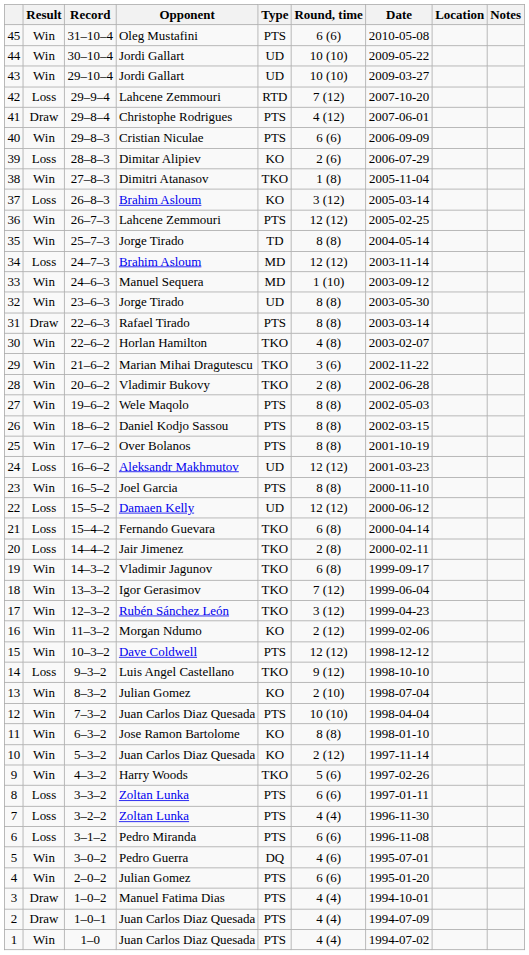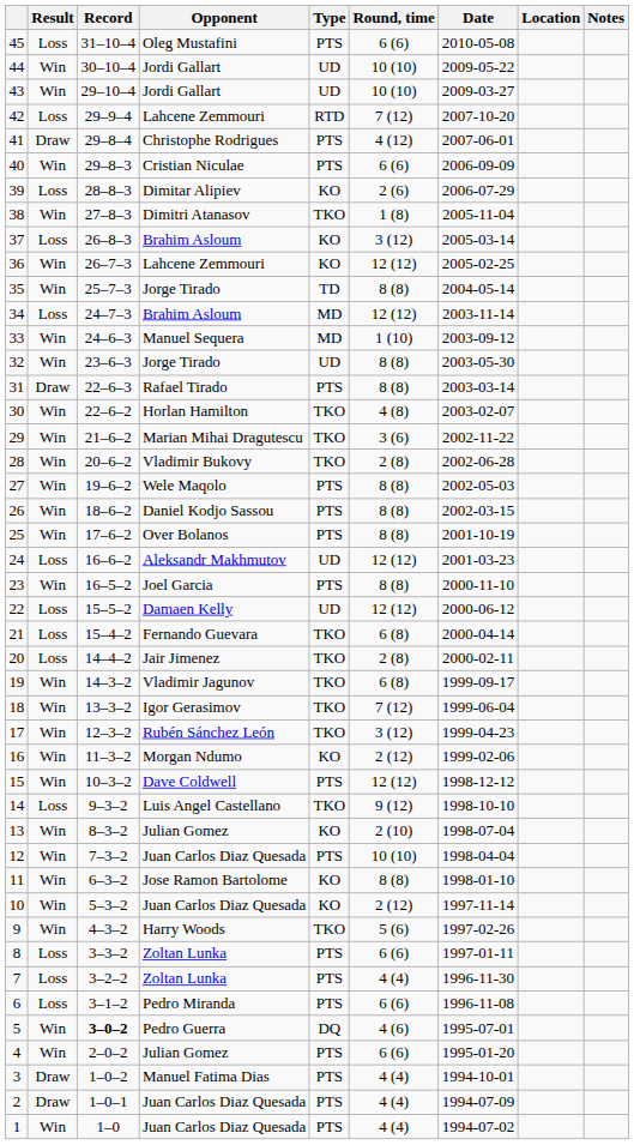 <table class=wikitable style=text-align:center>
 <tr>
 <th></th>
 <th>Result</th>
 <th>Record</th>
 <th>Opponent</th>
 <th>Type</th>
 <th>Round, time</th>
 <th>Date</th>
 <th>Location</th>
 <th>Notes</th>
 </tr>
 <tr>
 <td>45</td>
-<td>Win</td>
+<td>Loss</td>
 <td>31–10–4</td>
 <td align=left>Oleg Mustafini</td>
 <td>PTS</td>
 <td>6 (6)</td>
 <td>2010-05-08</td>
 <td align=left></td>
 <td align=left></td>
 </tr>
 <tr>
 <td>44</td>
 <td>Win</td>
 <td>30–10–4</td>
 <td align=left>Jordi Gallart</td>
 <td>UD</td>
 <td>10 (10)</td>
 <td>2009-05-22</td>
 <td align=left></td>
 <td align=left></td>
 </tr>
 <tr>
 <td>43</td>
 <td>Win</td>
 <td>29–10–4</td>
 <td align=left>Jordi Gallart</td>
 <td>UD</td>
 <td>10 (10)</td>
 <td>2009-03-27</td>
 <td align=left></td>
 <td align=left></td>
 </tr>
 <tr>
 <td>42</td>
 <td>Loss</td>
 <td>29–9–4</td>
 <td align=left>Lahcene Zemmouri</td>
 <td>RTD</td>
 <td>7 (12)</td>
 <td>2007-10-20</td>
 <td align=left></td>
 <td align=left></td>
 </tr>
 <tr>
 <td>41</td>
 <td>Draw</td>
 <td>29–8–4</td>
 <td align=left>Christophe Rodrigues</td>
 <td>PTS</td>
 <td>4 (12)</td>
 <td>2007-06-01</td>
 <td align=left></td>
 <td align=left></td>
 </tr>
 <tr>
 <td>40</td>
 <td>Win</td>
 <td>29–8–3</td>
 <td align=left>Cristian Niculae</td>
 <td>PTS</td>
 <td>6 (6)</td>
 <td>2006-09-09</td>
 <td align=left></td>
 <td align=left></td>
 </tr>
 <tr>
 <td>39</td>
 <td>Loss</td>
 <td>28–8–3</td>
 <td align=left>Dimitar Alipiev</td>
 <td>KO</td>
 <td>2 (6)</td>
 <td>2006-07-29</td>
 <td align=left></td>
 <td align=left></td>
 </tr>
 <tr>
 <td>38</td>
 <td>Win</td>
 <td>27–8–3</td>
 <td align=left>Dimitri Atanasov</td>
 <td>TKO</td>
 <td>1 (8)</td>
 <td>2005-11-04</td>
 <td align=left></td>
 <td align=left></td>
 </tr>
 <tr>
 <td>37</td>
 <td>Loss</td>
 <td>26–8–3</td>
 <td align=left><a href='#'>Brahim Asloum</a></td>
 <td>KO</td>
 <td>3 (12)</td>
 <td>2005-03-14</td>
 <td align=left></td>
 <td align=left></td>
 </tr>
 <tr>
 <td>36</td>
 <td>Win</td>
 <td>26–7–3</td>
 <td align=left>Lahcene Zemmouri</td>
-<td>PTS</td>
+<td>KO</td>
 <td>12 (12)</td>
 <td>2005-02-25</td>
 <td align=left></td>
 <td align=left></td>
 </tr>
 <tr>
 <td>35</td>
 <td>Win</td>
 <td>25–7–3</td>
 <td align=left>Jorge Tirado</td>
 <td>TD</td>
 <td>8 (8)</td>
 <td>2004-05-14</td>
 <td align=left></td>
 <td align=left></td>
 </tr>
 <tr>
 <td>34</td>
 <td>Loss</td>
 <td>24–7–3</td>
 <td align=left><a href='#'>Brahim Asloum</a></td>
 <td>MD</td>
 <td>12 (12)</td>
 <td>2003-11-14</td>
 <td align=left></td>
 <td align=left></td>
 </tr>
 <tr>
 <td>33</td>
 <td>Win</td>
 <td>24–6–3</td>
 <td align=left>Manuel Sequera</td>
 <td>MD</td>
 <td>1 (10)</td>
 <td>2003-09-12</td>
 <td align=left></td>
 <td align=left></td>
 </tr>
 <tr>
 <td>32</td>
 <td>Win</td>
 <td>23–6–3</td>
 <td align=left>Jorge Tirado</td>
 <td>UD</td>
 <td>8 (8)</td>
 <td>2003-05-30</td>
 <td align=left></td>
 <td align=left></td>
 </tr>
 <tr>
 <td>31</td>
 <td>Draw</td>
 <td>22–6–3</td>
 <td align=left>Rafael Tirado</td>
 <td>PTS</td>
 <td>8 (8)</td>
 <td>2003-03-14</td>
 <td align=left></td>
 <td align=left></td>
 </tr>
 <tr>
 <td>30</td>
 <td>Win</td>
 <td>22–6–2</td>
 <td align=left>Horlan Hamilton</td>
 <td>TKO</td>
 <td>4 (8)</td>
 <td>2003-02-07</td>
 <td align=left></td>
 <td align=left></td>
 </tr>
 <tr>
 <td>29</td>
 <td>Win</td>
 <td>21–6–2</td>
 <td align=left>Marian Mihai Dragutescu</td>
 <td>TKO</td>
 <td>3 (6)</td>
 <td>2002-11-22</td>
 <td align=left></td>
 <td align=left></td>
 </tr>
 <tr>
 <td>28</td>
 <td>Win</td>
 <td>20–6–2</td>
 <td align=left>Vladimir Bukovy</td>
 <td>TKO</td>
 <td>2 (8)</td>
 <td>2002-06-28</td>
 <td align=left></td>
 <td align=left></td>
 </tr>
 <tr>
 <td>27</td>
 <td>Win</td>
 <td>19–6–2</td>
 <td align=left>Wele Maqolo</td>
 <td>PTS</td>
 <td>8 (8)</td>
 <td>2002-05-03</td>
 <td align=left></td>
 <td align=left></td>
 </tr>
 <tr>
 <td>26</td>
 <td>Win</td>
 <td>18–6–2</td>
 <td align=left>Daniel Kodjo Sassou</td>
 <td>PTS</td>
 <td>8 (8)</td>
 <td>2002-03-15</td>
 <td align=left></td>
 <td align=left></td>
 </tr>
 <tr>
 <td>25</td>
 <td>Win</td>
 <td>17–6–2</td>
 <td align=left>Over Bolanos</td>
 <td>PTS</td>
 <td>8 (8)</td>
 <td>2001-10-19</td>
 <td align=left></td>
 <td align=left></td>
 </tr>
 <tr>
 <td>24</td>
 <td>Loss</td>
 <td>16–6–2</td>
 <td align=left><a href='#'>Aleksandr Makhmutov</a></td>
 <td>UD</td>
 <td>12 (12)</td>
 <td>2001-03-23</td>
 <td align=left></td>
 <td align=left></td>
 </tr>
 <tr>
 <td>23</td>
 <td>Win</td>
 <td>16–5–2</td>
 <td align=left>Joel Garcia</td>
 <td>PTS</td>
 <td>8 (8)</td>
 <td>2000-11-10</td>
 <td align=left></td>
 <td align=left></td>
 </tr>
 <tr>
 <td>22</td>
 <td>Loss</td>
 <td>15–5–2</td>
 <td align=left><a href='#'>Damaen Kelly</a></td>
 <td>UD</td>
 <td>12 (12)</td>
 <td>2000-06-12</td>
 <td align=left></td>
 <td align=left></td>
 </tr>
 <tr>
 <td>21</td>
 <td>Loss</td>
 <td>15–4–2</td>
 <td align=left>Fernando Guevara</td>
 <td>TKO</td>
 <td>6 (8)</td>
 <td>2000-04-14</td>
 <td align=left></td>
 <td align=left></td>
 </tr>
 <tr>
 <td>20</td>
 <td>Loss</td>
 <td>14–4–2</td>
 <td align=left>Jair Jimenez</td>
 <td>TKO</td>
 <td>2 (8)</td>
 <td>2000-02-11</td>
 <td align=left></td>
 <td align=left></td>
 </tr>
 <tr>
 <td>19</td>
 <td>Win</td>
 <td>14–3–2</td>
 <td align=left>Vladimir Jagunov</td>
 <td>TKO</td>
 <td>6 (8)</td>
 <td>1999-09-17</td>
 <td align=left></td>
 <td align=left></td>
 </tr>
 <tr>
 <td>18</td>
 <td>Win</td>
 <td>13–3–2</td>
 <td align=left>Igor Gerasimov</td>
 <td>TKO</td>
 <td>7 (12)</td>
 <td>1999-06-04</td>
 <td align=left></td>
 <td align=left></td>
 </tr>
 <tr>
 <td>17</td>
 <td>Win</td>
 <td>12–3–2</td>
 <td align=left><a href='#'>Rubén Sánchez León</a></td>
 <td>TKO</td>
 <td>3 (12)</td>
 <td>1999-04-23</td>
 <td align=left></td>
 <td align=left></td>
 </tr>
 <tr>
 <td>16</td>
 <td>Win</td>
 <td>11–3–2</td>
 <td align=left>Morgan Ndumo</td>
 <td>KO</td>
 <td>2 (12)</td>
 <td>1999-02-06</td>
 <td align=left></td>
 <td align=left></td>
 </tr>
 <tr>
 <td>15</td>
 <td>Win</td>
 <td>10–3–2</td>
 <td align=left><a href='#'>Dave Coldwell</a></td>
 <td>PTS</td>
 <td>12 (12)</td>
 <td>1998-12-12</td>
 <td align=left></td>
 <td align=left></td>
 </tr>
 <tr>
 <td>14</td>
 <td>Loss</td>
 <td>9–3–2</td>
 <td align=left>Luis Angel Castellano</td>
 <td>TKO</td>
 <td>9 (12)</td>
 <td>1998-10-10</td>
 <td align=left></td>
 <td align=left></td>
 </tr>
 <tr>
 <td>13</td>
 <td>Win</td>
 <td>8–3–2</td>
 <td align=left>Julian Gomez</td>
 <td>KO</td>
 <td>2 (10)</td>
 <td>1998-07-04</td>
 <td align=left></td>
 <td align=left></td>
 </tr>
 <tr>
 <td>12</td>
 <td>Win</td>
 <td>7–3–2</td>
 <td align=left>Juan Carlos Diaz Quesada</td>
 <td>PTS</td>
 <td>10 (10)</td>
 <td>1998-04-04</td>
 <td align=left></td>
 <td align=left></td>
 </tr>
 <tr>
 <td>11</td>
 <td>Win</td>
 <td>6–3–2</td>
 <td align=left>Jose Ramon Bartolome</td>
 <td>KO</td>
 <td>8 (8)</td>
 <td>1998-01-10</td>
 <td align=left></td>
 <td align=left></td>
 </tr>
 <tr>
 <td>10</td>
 <td>Win</td>
 <td>5–3–2</td>
 <td align=left>Juan Carlos Diaz Quesada</td>
 <td>KO</td>
 <td>2 (12)</td>
 <td>1997-11-14</td>
 <td align=left></td>
 <td align=left></td>
 </tr>
 <tr>
 <td>9</td>
 <td>Win</td>
 <td>4–3–2</td>
 <td align=left>Harry Woods</td>
 <td>TKO</td>
 <td>5 (6)</td>
 <td>1997-02-26</td>
 <td align=left></td>
 <td align=left></td>
 </tr>
 <tr>
 <td>8</td>
 <td>Loss</td>
 <td>3–3–2</td>
 <td align=left><a href='#'>Zoltan Lunka</a></td>
 <td>PTS</td>
 <td>6 (6)</td>
 <td>1997-01-11</td>
 <td align=left></td>
 <td align=left></td>
 </tr>
 <tr>
 <td>7</td>
 <td>Loss</td>
 <td>3–2–2</td>
 <td align=left><a href='#'>Zoltan Lunka</a></td>
 <td>PTS</td>
 <td>4 (4)</td>
 <td>1996-11-30</td>
 <td align=left></td>
 <td align=left></td>
 </tr>
 <tr>
 <td>6</td>
 <td>Loss</td>
 <td>3–1–2</td>
 <td align=left>Pedro Miranda</td>
 <td>PTS</td>
 <td>6 (6)</td>
 <td>1996-11-08</td>
 <td align=left></td>
 <td align=left></td>
 </tr>
 <tr>
 <td>5</td>
 <td>Win</td>
-<td>3–0–2</td>
+<td><strong>3–0–2</strong></td>
 <td align=left>Pedro Guerra</td>
 <td>DQ</td>
 <td>4 (6)</td>
 <td>1995-07-01</td>
 <td align=left></td>
 <td align=left></td>
 </tr>
 <tr>
 <td>4</td>
 <td>Win</td>
 <td>2–0–2</td>
 <td align=left>Julian Gomez</td>
 <td>PTS</td>
 <td>6 (6)</td>
 <td>1995-01-20</td>
 <td align=left></td>
 <td align=left></td>
 </tr>
 <tr>
 <td>3</td>
 <td>Draw</td>
 <td>1–0–2</td>
 <td align=left>Manuel Fatima Dias</td>
 <td>PTS</td>
 <td>4 (4)</td>
 <td>1994-10-01</td>
 <td align=left></td>
 <td align=left></td>
 </tr>
 <tr>
 <td>2</td>
 <td>Draw</td>
 <td>1–0–1</td>
 <td align=left>Juan Carlos Diaz Quesada</td>
 <td>PTS</td>
 <td>4 (4)</td>
 <td>1994-07-09</td>
 <td align=left></td>
 <td align=left></td>
 </tr>
 <tr>
 <td>1</td>
 <td>Win</td>
 <td>1–0</td>
 <td align=left>Juan Carlos Diaz Quesada</td>
 <td>PTS</td>
 <td>4 (4)</td>
 <td>1994-07-02</td>
 <td align=left></td>
 <td align=left></td>
 </tr>
 </table>
